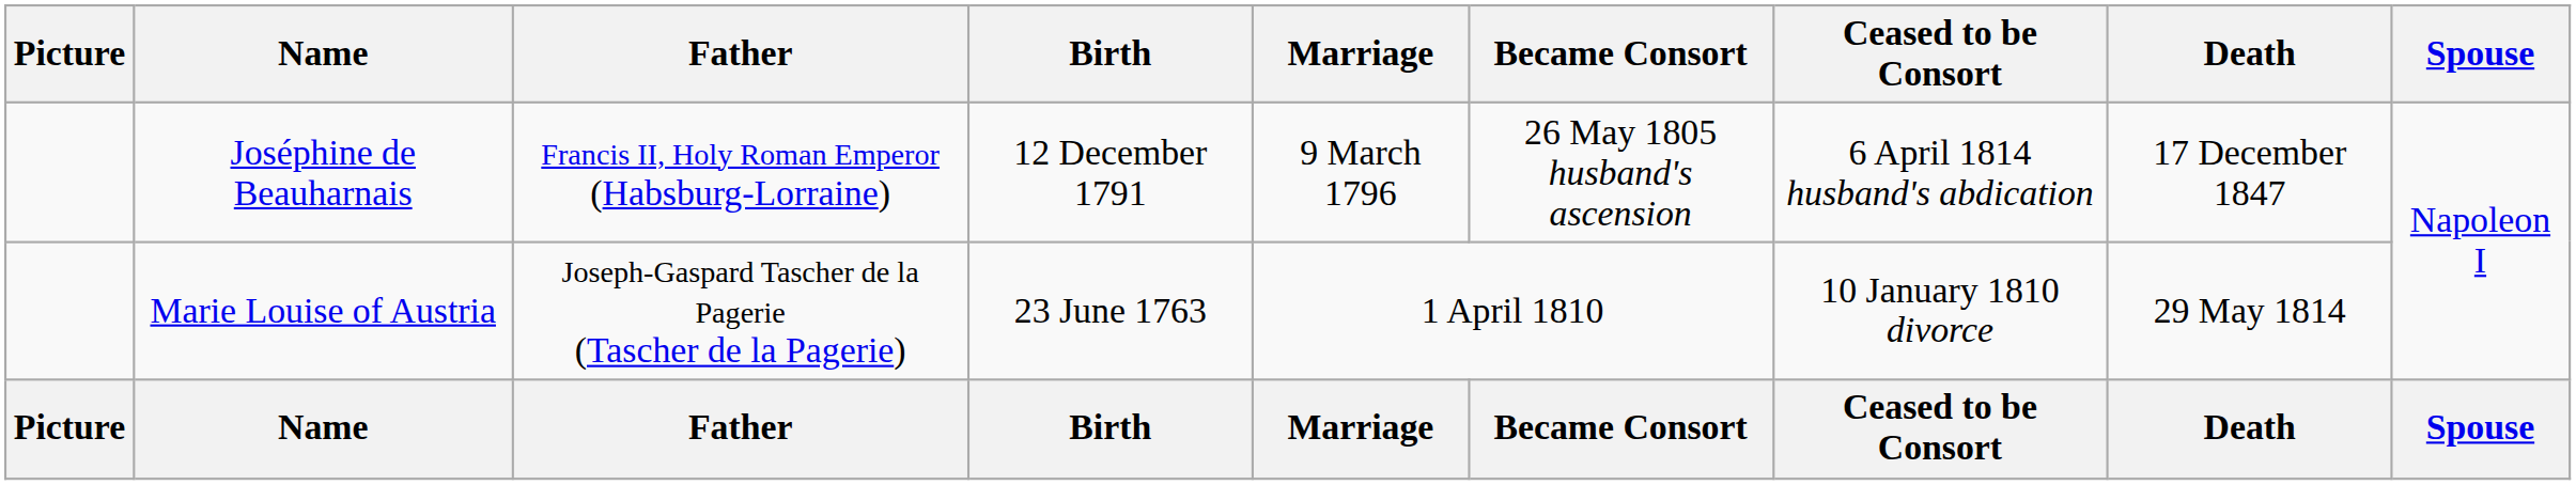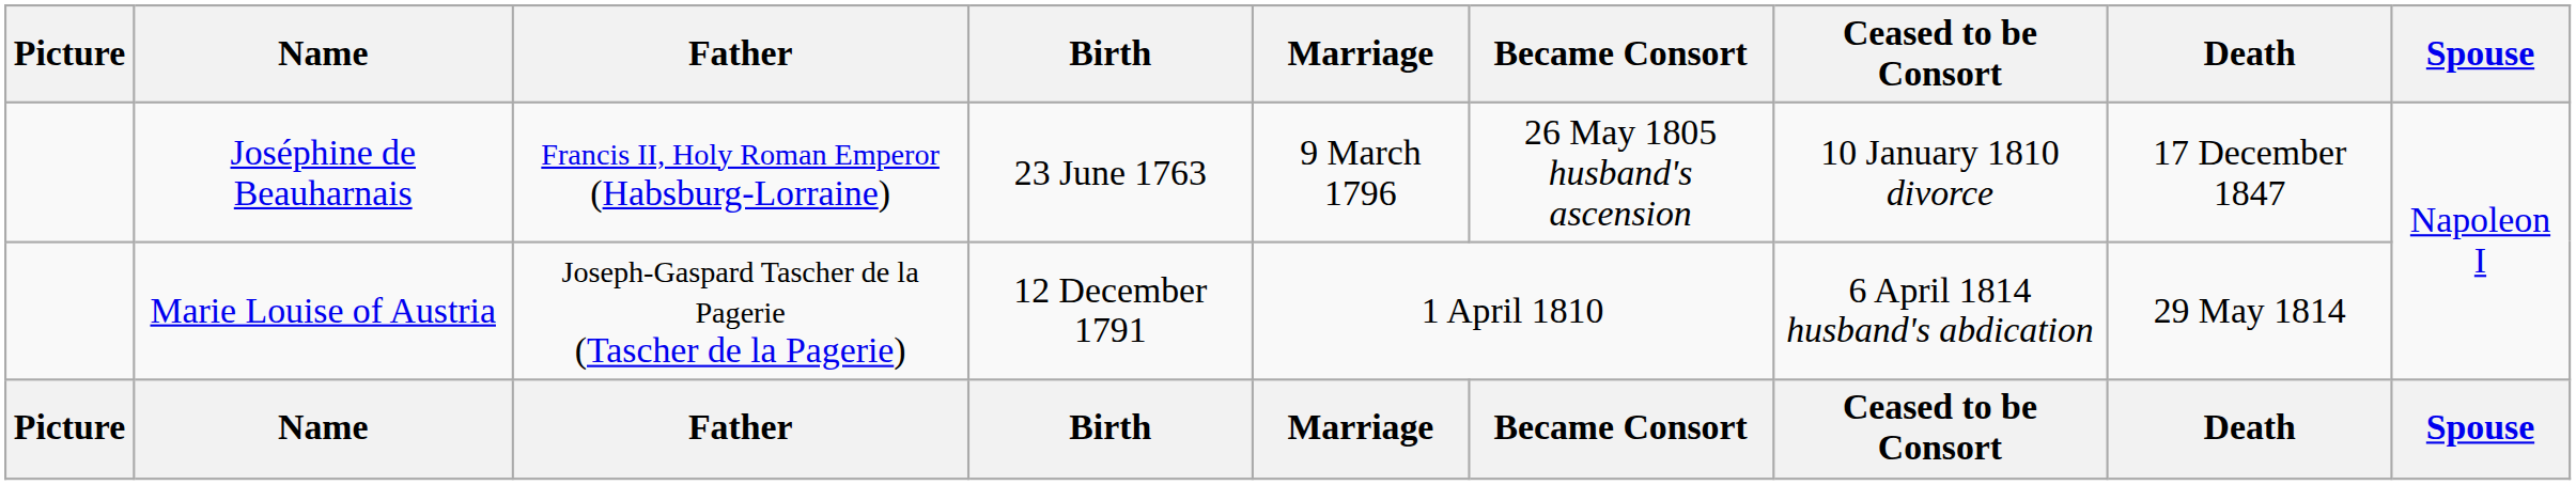 <table width=90% class="wikitable">
 <tr>
 <th>Picture</th>
 <th>Name</th>
 <th>Father</th>
 <th>Birth</th>
 <th>Marriage</th>
 <th>Became Consort</th>
 <th>Ceased to be Consort</th>
 <th>Death</th>
 <th><a href='#'>Spouse</a></th>
 </tr>
 <tr>
 <td align=center></td>
 <td align=center><a href='#'>Joséphine de Beauharnais</a></td>
 <td align="center"><small><a href='#'>Francis II, Holy Roman Emperor</a></small><br>(<a href='#'>Habsburg-Lorraine</a>)</td>
-<td align=center>12 December 1791</td>
+<td align=center>23 June 1763</td>
 <td align="center">9 March 1796</td>
 <td align="center">26 May 1805<br><em>husband's ascension</em></td>
-<td align="center">6 April 1814<br><em>husband's abdication</em></td>
+<td align="center">10 January 1810<br><em>divorce</em></td>
 <td align="center">17 December 1847</td>
 <td align="center" rowspan="2"><a href='#'>Napoleon I</a></td>
 </tr>
 <tr>
 <td align=center></td>
 <td align=center><a href='#'>Marie Louise of Austria</a></td>
 <td align="center"><small>Joseph-Gaspard Tascher de la Pagerie</small><br>(<a href='#'>Tascher de la Pagerie</a>)</td>
-<td align=center>23 June 1763</td>
+<td align=center>12 December 1791</td>
 <td align="center" colspan="2">1 April 1810</td>
-<td align="center">10 January 1810<br><em>divorce</em></td>
+<td align="center">6 April 1814<br><em>husband's abdication</em></td>
 <td align="center">29 May 1814</td>
 </tr>
 <tr>
 <th>Picture</th>
 <th>Name</th>
 <th>Father</th>
 <th>Birth</th>
 <th>Marriage</th>
 <th>Became Consort</th>
 <th>Ceased to be Consort</th>
 <th>Death</th>
 <th><a href='#'>Spouse</a></th>
 </tr>
 </table>
